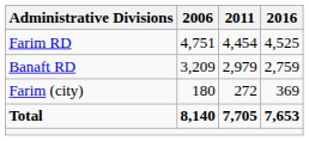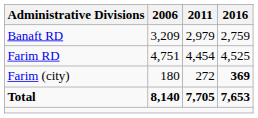 <table class="wikitable">
 <tr>
 <th>Administrative Divisions</th>
 <th>2006</th>
 <th>2011</th>
 <th>2016</th>
 </tr>
 <tr>
+<td><a href='#'>Banaft RD</a></td>
+<td style="text-align: right;">3,209</td>
+<td style="text-align: right;">2,979</td>
+<td style="text-align: right;">2,759</td>
+</tr>
+<tr>
 <td><a href='#'>Farim RD</a></td>
 <td style="text-align: right;">4,751</td>
 <td style="text-align: right;">4,454</td>
 <td style="text-align: right;">4,525</td>
 </tr>
 <tr>
-<td><a href='#'>Banaft RD</a></td>
-<td style="text-align: right;">3,209</td>
-<td style="text-align: right;">2,979</td>
-<td style="text-align: right;">2,759</td>
-</tr>
-<tr>
 <td><a href='#'>Farim</a> (city)</td>
 <td style="text-align: right;">180</td>
 <td style="text-align: right;">272</td>
-<td style="text-align: right;">369</td>
+<td style="text-align: right;"><strong>369</strong></td>
 </tr>
 <tr>
 <td><strong>Total</strong></td>
 <td style="text-align: right;"><strong>8,140</strong></td>
 <td style="text-align: right;"><strong>7,705</strong></td>
 <td style="text-align: right;"><strong>7,653</strong></td>
 </tr>
 <tr>
 <td colspan=4></td>
 </tr>
 </table>
